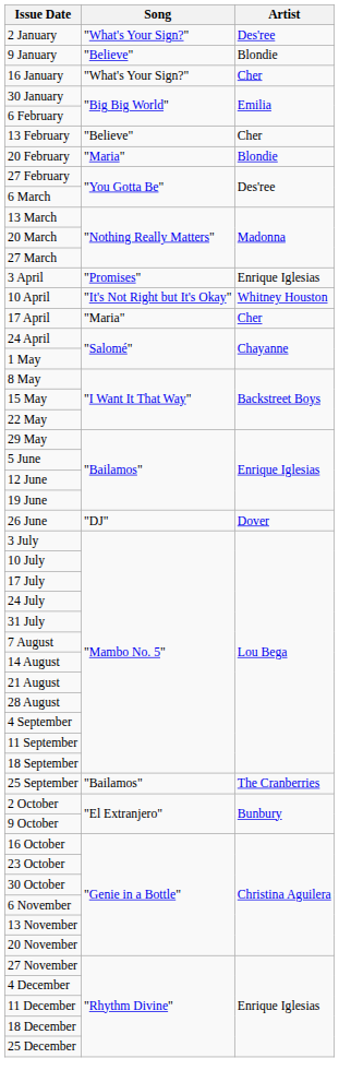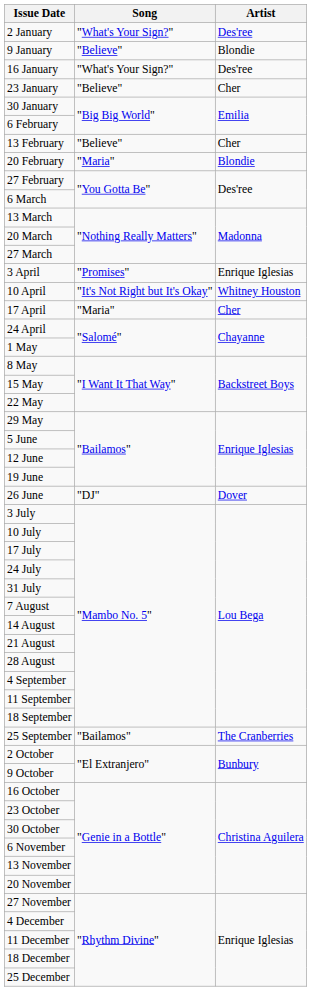 <table class="wikitable">
 <tr>
 <th>Issue Date</th>
 <th>Song</th>
 <th>Artist</th>
 </tr>
 <tr>
 <td>2 January</td>
 <td>"<a href='#'>What's Your Sign?</a>"</td>
 <td><a href='#'>Des'ree</a></td>
 </tr>
 <tr>
 <td>9 January</td>
 <td>"<a href='#'>Believe</a>"</td>
 <td>Blondie</td>
 </tr>
 <tr>
 <td>16 January</td>
 <td>"What's Your Sign?"</td>
-<td><a href='#'>Cher</a></td>
+<td>Des'ree</td>
+</tr>
+<tr>
+<td>23 January</td>
+<td>"Believe"</td>
+<td>Cher</td>
 </tr>
 <tr>
 <td>30 January</td>
 <td rowspan=2>"<a href='#'>Big Big World</a>"</td>
 <td rowspan=2><a href='#'>Emilia</a></td>
 </tr>
 <tr>
 <td>6 February</td>
 </tr>
 <tr>
 <td>13 February</td>
 <td>"Believe"</td>
 <td>Cher</td>
 </tr>
 <tr>
 <td>20 February</td>
 <td>"<a href='#'>Maria</a>"</td>
 <td><a href='#'>Blondie</a></td>
 </tr>
 <tr>
 <td>27 February</td>
 <td rowspan=2>"<a href='#'>You Gotta Be</a>"</td>
 <td rowspan=2>Des'ree</td>
 </tr>
 <tr>
 <td>6 March</td>
 </tr>
 <tr>
 <td>13 March</td>
 <td rowspan=3>"<a href='#'>Nothing Really Matters</a>"</td>
 <td rowspan=3><a href='#'>Madonna</a></td>
 </tr>
 <tr>
 <td>20 March</td>
 </tr>
 <tr>
 <td>27 March</td>
 </tr>
 <tr>
 <td>3 April</td>
 <td>"<a href='#'>Promises</a>"</td>
 <td>Enrique Iglesias</td>
 </tr>
 <tr>
 <td>10 April</td>
 <td>"<a href='#'>It's Not Right but It's Okay</a>"</td>
 <td><a href='#'>Whitney Houston</a></td>
 </tr>
 <tr>
 <td>17 April</td>
 <td>"Maria"</td>
 <td><a href='#'>Cher</a></td>
 </tr>
 <tr>
 <td>24 April</td>
 <td rowspan=2>"<a href='#'>Salomé</a>"</td>
 <td rowspan=2><a href='#'>Chayanne</a></td>
 </tr>
 <tr>
 <td>1 May</td>
 </tr>
 <tr>
 <td>8 May</td>
 <td rowspan=3>"<a href='#'>I Want It That Way</a>"</td>
 <td rowspan=3><a href='#'>Backstreet Boys</a></td>
 </tr>
 <tr>
 <td>15 May</td>
 </tr>
 <tr>
 <td>22 May</td>
 </tr>
 <tr>
 <td>29 May</td>
 <td rowspan=4>"<a href='#'>Bailamos</a>"</td>
 <td rowspan=4><a href='#'>Enrique Iglesias</a></td>
 </tr>
 <tr>
 <td>5 June</td>
 </tr>
 <tr>
 <td>12 June</td>
 </tr>
 <tr>
 <td>19 June</td>
 </tr>
 <tr>
 <td>26 June</td>
 <td>"DJ"</td>
 <td><a href='#'>Dover</a></td>
 </tr>
 <tr>
 <td>3 July</td>
 <td rowspan=12>"<a href='#'>Mambo No. 5</a>"</td>
 <td rowspan=12><a href='#'>Lou Bega</a></td>
 </tr>
 <tr>
 <td>10 July</td>
 </tr>
 <tr>
 <td>17 July</td>
 </tr>
 <tr>
 <td>24 July</td>
 </tr>
 <tr>
 <td>31 July</td>
 </tr>
 <tr>
 <td>7 August</td>
 </tr>
 <tr>
 <td>14 August</td>
 </tr>
 <tr>
 <td>21 August</td>
 </tr>
 <tr>
 <td>28 August</td>
 </tr>
 <tr>
 <td>4 September</td>
 </tr>
 <tr>
 <td>11 September</td>
 </tr>
 <tr>
 <td>18 September</td>
 </tr>
 <tr>
 <td>25 September</td>
 <td>"Bailamos"</td>
 <td><a href='#'>The Cranberries</a></td>
 </tr>
 <tr>
 <td>2 October</td>
 <td rowspan=2>"El Extranjero"</td>
 <td rowspan=2><a href='#'>Bunbury</a></td>
 </tr>
 <tr>
 <td>9 October</td>
 </tr>
 <tr>
 <td>16 October</td>
 <td rowspan=6>"<a href='#'>Genie in a Bottle</a>"</td>
 <td rowspan=6><a href='#'>Christina Aguilera</a></td>
 </tr>
 <tr>
 <td>23 October</td>
 </tr>
 <tr>
 <td>30 October</td>
 </tr>
 <tr>
 <td>6 November</td>
 </tr>
 <tr>
 <td>13 November</td>
 </tr>
 <tr>
 <td>20 November</td>
 </tr>
 <tr>
 <td>27 November</td>
 <td rowspan=5>"<a href='#'>Rhythm Divine</a>"</td>
 <td rowspan=5>Enrique Iglesias</td>
 </tr>
 <tr>
 <td>4 December</td>
 </tr>
 <tr>
 <td>11 December</td>
 </tr>
 <tr>
 <td>18 December</td>
 </tr>
 <tr>
 <td>25 December</td>
 </tr>
 </table>
